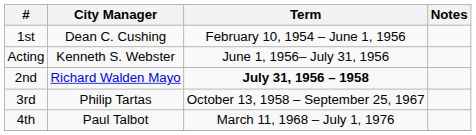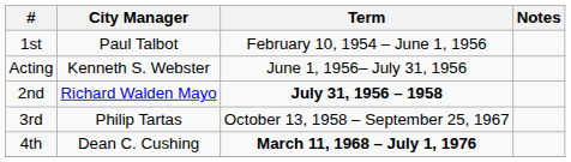 <table class=wikitable style="text-align:center">
 <tr>
 <th>#</th>
 <th>City Manager</th>
 <th>Term</th>
 <th>Notes</th>
 </tr>
 <tr>
 <td>1st</td>
-<td>Dean C. Cushing</td>
+<td>Paul Talbot</td>
 <td>February 10, 1954 – June 1, 1956</td>
 <td></td>
 </tr>
 <tr>
 <td>Acting</td>
 <td>Kenneth S. Webster</td>
 <td>June 1, 1956– July 31, 1956</td>
 <td></td>
 </tr>
 <tr>
 <td>2nd</td>
 <td><a href='#'>Richard Walden Mayo</a></td>
 <td><strong>July 31, 1956 – 1958</strong></td>
 <td></td>
 </tr>
 <tr>
 <td>3rd</td>
 <td>Philip Tartas</td>
 <td>October 13, 1958 – September 25, 1967</td>
 <td></td>
 </tr>
 <tr>
 <td>4th</td>
-<td>Paul Talbot</td>
-<td>March 11, 1968 – July 1, 1976</td>
+<td>Dean C. Cushing</td>
+<td><strong>March 11, 1968 – July 1, 1976</strong></td>
 <td></td>
 </tr>
 <tr>
 </tr>
 </table>
